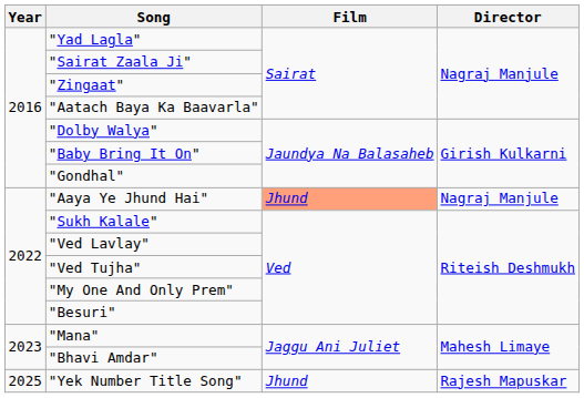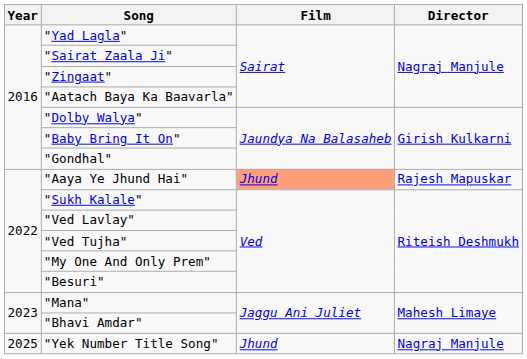 <table class="wikitable">
 <tr>
 <th>Year</th>
 <th>Song</th>
 <th>Film</th>
 <th>Director</th>
 </tr>
 <tr>
 <td rowspan="7">2016</td>
 <td>"<a href='#'>Yad Lagla</a>"</td>
 <td rowspan="4"><em><a href='#'>Sairat</a></em></td>
 <td rowspan="4"><a href='#'>Nagraj Manjule</a></td>
 </tr>
 <tr>
 <td>"<a href='#'>Sairat Zaala Ji</a>"</td>
 </tr>
 <tr>
 <td>"<a href='#'>Zingaat</a>"</td>
 </tr>
 <tr>
 <td>"Aatach Baya Ka Baavarla"</td>
 </tr>
 <tr>
 <td>"<a href='#'>Dolby Walya</a>"</td>
 <td rowspan="3"><em><a href='#'>Jaundya Na Balasaheb</a></em></td>
 <td rowspan="3"><a href='#'>Girish Kulkarni</a></td>
 </tr>
 <tr>
 <td>"<a href='#'>Baby Bring It On</a>"</td>
 </tr>
 <tr>
 <td>"Gondhal"</td>
 </tr>
 <tr>
 <td rowspan="6">2022</td>
 <td>"Aaya Ye Jhund Hai"</td>
 <td style="background: lightsalmon;"><em><a href='#'>Jhund</a></em></td>
-<td><a href='#'>Nagraj Manjule</a></td>
+<td><a href='#'>Rajesh Mapuskar</a></td>
 </tr>
 <tr>
 <td>"<a href='#'>Sukh Kalale</a>"</td>
 <td rowspan="5"><em><a href='#'>Ved</a></em></td>
 <td rowspan="5"><a href='#'>Riteish Deshmukh</a></td>
 </tr>
 <tr>
 <td>"Ved Lavlay"</td>
 </tr>
 <tr>
 <td>"Ved Tujha"</td>
 </tr>
 <tr>
 <td>"My One And Only Prem"</td>
 </tr>
 <tr>
 <td>"Besuri"</td>
 </tr>
 <tr>
 <td rowspan="2">2023</td>
 <td>"Mana"</td>
 <td rowspan="2"><em><a href='#'>Jaggu Ani Juliet</a></em></td>
 <td rowspan="2"><a href='#'>Mahesh Limaye</a></td>
 </tr>
 <tr>
 <td>"Bhavi Amdar"</td>
 </tr>
 <tr>
 <td>2025</td>
 <td>"Yek Number Title Song"</td>
 <td><em><a href='#'>Jhund</a></em></td>
-<td><a href='#'>Rajesh Mapuskar</a></td>
+<td><a href='#'>Nagraj Manjule</a></td>
 </tr>
 </table>
